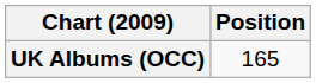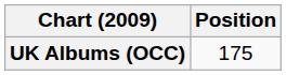 <table class="wikitable plainrowheaders" style="text-align:center">
 <tr>
 <th>Chart (2009)</th>
 <th>Position</th>
 </tr>
 <tr>
 <th scope="row">UK Albums (OCC)</th>
-<td>165</td>
+<td>175</td>
 </tr>
 </table>
